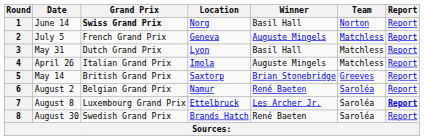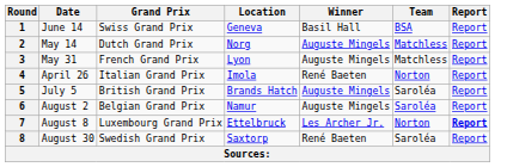 <table class="wikitable" style="font-size: 95%;">
 <tr>
 <th align=center>Round</th>
 <th align=center>Date</th>
 <th align=center>Grand Prix</th>
 <th align=center>Location</th>
 <th align=center>Winner</th>
 <th align=center>Team</th>
 <th align=center>Report</th>
 </tr>
 <tr>
 <th>1</th>
 <td>June 14</td>
-<td><strong> Swiss Grand Prix</strong></td>
-<td><a href='#'>Norg</a></td>
+<td> Swiss Grand Prix</td>
+<td><a href='#'>Geneva</a></td>
 <td> Basil Hall</td>
-<td><a href='#'>Norton</a></td>
+<td><a href='#'>BSA</a></td>
 <td><a href='#'>Report</a></td>
 </tr>
 <tr>
 <th>2</th>
-<td>July 5</td>
-<td> French Grand Prix</td>
-<td><a href='#'>Geneva</a></td>
+<td>May 14</td>
+<td> Dutch Grand Prix</td>
+<td><a href='#'>Norg</a></td>
 <td> <a href='#'>Auguste Mingels</a></td>
 <td><a href='#'>Matchless</a></td>
 <td><a href='#'>Report</a></td>
 </tr>
 <tr>
 <th>3</th>
 <td>May 31</td>
-<td> Dutch Grand Prix</td>
+<td> French Grand Prix</td>
 <td><a href='#'>Lyon</a></td>
-<td> Basil Hall</td>
+<td> Auguste Mingels</td>
 <td>Matchless</td>
 <td><a href='#'>Report</a></td>
 </tr>
 <tr>
 <th>4</th>
 <td>April 26</td>
 <td> Italian Grand Prix</td>
 <td><a href='#'>Imola</a></td>
-<td> Auguste Mingels</td>
-<td>Matchless</td>
+<td> René Baeten</td>
+<td><a href='#'>Norton</a></td>
 <td><a href='#'>Report</a></td>
 </tr>
 <tr>
 <th>5</th>
-<td>May 14</td>
+<td>July 5</td>
 <td> British Grand Prix</td>
-<td><a href='#'>Saxtorp</a></td>
-<td> <a href='#'>Brian Stonebridge</a></td>
-<td><a href='#'>Greeves</a></td>
+<td><a href='#'>Brands Hatch</a></td>
+<td> <a href='#'>Auguste Mingels</a></td>
+<td>Saroléa</td>
 <td><a href='#'>Report</a></td>
 </tr>
 <tr>
 <th>6</th>
 <td>August 2</td>
 <td> Belgian Grand Prix</td>
 <td><a href='#'>Namur</a></td>
-<td> <a href='#'>René Baeten</a></td>
+<td> Auguste Mingels</td>
 <td><a href='#'>Saroléa</a></td>
 <td><a href='#'>Report</a></td>
 </tr>
 <tr>
 <th>7</th>
 <td>August 8</td>
 <td> Luxembourg Grand Prix</td>
 <td><a href='#'>Ettelbruck</a></td>
 <td> <a href='#'>Les Archer Jr.</a></td>
-<td>Saroléa</td>
+<td><a href='#'>Norton</a></td>
 <td><strong><a href='#'>Report</a></strong></td>
 </tr>
 <tr>
 <th>8</th>
 <td>August 30</td>
 <td> Swedish Grand Prix</td>
-<td><a href='#'>Brands Hatch</a></td>
+<td><a href='#'>Saxtorp</a></td>
 <td> René Baeten</td>
 <td>Saroléa</td>
 <td><a href='#'>Report</a></td>
 </tr>
 <tr>
 <th colspan=8>Sources:</th>
 </tr>
 </table>
